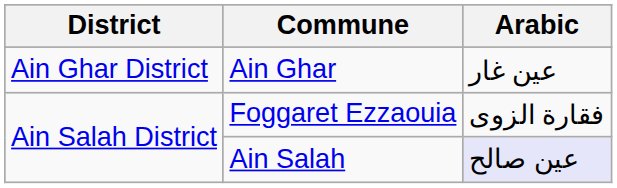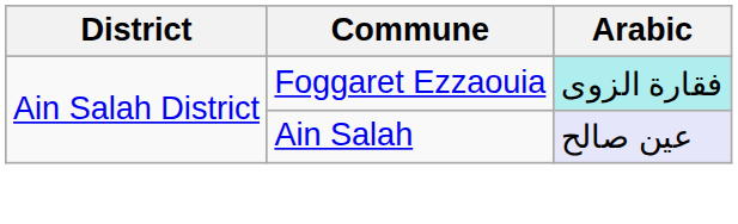 <table class="wikitable sortable">
 <tr>
 <th>District</th>
 <th>Commune</th>
 <th>Arabic</th>
 </tr>
 <tr>
-<td><a href='#'>Ain Ghar District</a></td>
-<td><a href='#'>Ain Ghar</a></td>
-<td>عين غار</td>
-</tr>
-<tr>
 <td rowspan="2"><a href='#'>Ain Salah District</a></td>
 <td><a href='#'>Foggaret Ezzaouia</a></td>
-<td>فقارة الزوى</td>
+<td style="background: paleturquoise;">فقارة الزوى</td>
 </tr>
 <tr>
 <td><a href='#'>Ain Salah</a></td>
 <td style="background: lavender;">عين صالح</td>
 </tr>
 </table>
